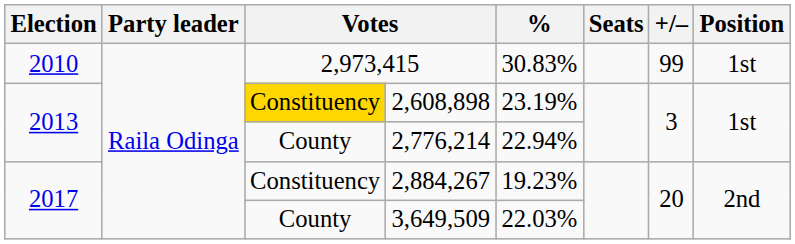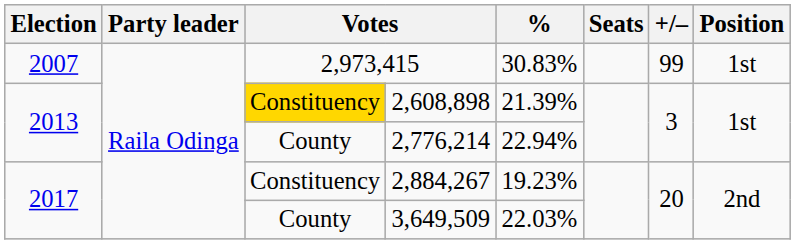 <table class="wikitable" style="text-align:center">
 <tr>
 <th>Election</th>
 <th>Party leader</th>
 <th colspan="2">Votes</th>
 <th>%</th>
 <th><strong>Seats</strong></th>
 <th>+/–</th>
 <th><strong>Position</strong></th>
 </tr>
 <tr>
-<td><a href='#'>2010</a></td>
+<td><a href='#'>2007</a></td>
 <td rowspan="5"><a href='#'>Raila Odinga</a></td>
 <td colspan="2">2,973,415</td>
 <td>30.83%</td>
 <td></td>
 <td> 99</td>
 <td> 1st</td>
 </tr>
 <tr>
 <td rowspan="2"><a href='#'>2013</a></td>
 <td style="background: gold;">Constituency</td>
 <td>2,608,898</td>
-<td>23.19%</td>
+<td>21.39%</td>
 <td rowspan="2"></td>
 <td rowspan="2"> 3</td>
 <td rowspan="2"> 1st</td>
 </tr>
 <tr>
 <td>County</td>
 <td>2,776,214</td>
 <td>22.94%</td>
 </tr>
 <tr>
 <td rowspan="2"><a href='#'>2017</a></td>
 <td>Constituency</td>
 <td>2,884,267</td>
 <td>19.23%</td>
 <td rowspan="2"></td>
 <td rowspan="2"> 20</td>
 <td rowspan="2"> 2nd</td>
 </tr>
 <tr>
 <td>County</td>
 <td>3,649,509</td>
 <td>22.03%</td>
 </tr>
 </table>
